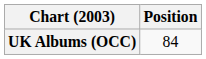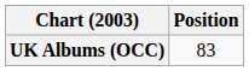 <table class="wikitable sortable plainrowheaders" style="text-align:center;">
 <tr>
 <th scope="col">Chart (2003)</th>
 <th scope="col">Position</th>
 </tr>
 <tr>
 <th scope="row">UK Albums (OCC)</th>
-<td>84</td>
+<td>83</td>
 </tr>
 </table>
